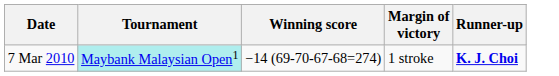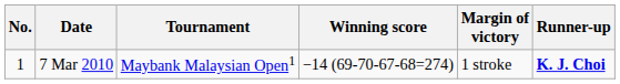 <table class="wikitable" style="font-size:95%;">
 <tr>
+<th>No.</th>
 <th>Date</th>
 <th>Tournament</th>
 <th>Winning score</th>
 <th>Margin of<br>victory</th>
 <th>Runner-up</th>
 </tr>
 <tr>
+<td align=center>1</td>
 <td align=right>7 Mar <a href='#'>2010</a></td>
-<td style="background: paleturquoise;"><a href='#'>Maybank Malaysian Open</a><sup>1</sup></td>
+<td><a href='#'>Maybank Malaysian Open</a><sup>1</sup></td>
 <td>−14 (69-70-67-68=274)</td>
 <td>1 stroke</td>
 <td><strong> <a href='#'>K. J. Choi</a></strong></td>
 </tr>
 </table>
